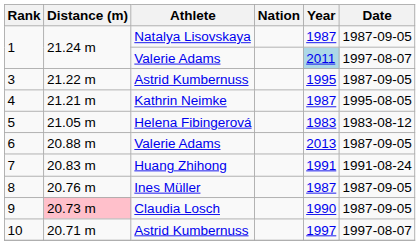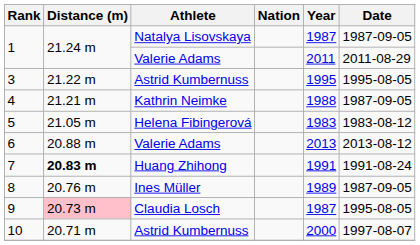 <table class=wikitable style="font-size:95%">
 <tr>
 <th>Rank</th>
 <th>Distance (m)</th>
 <th>Athlete</th>
 <th>Nation</th>
 <th>Year</th>
 <th>Date</th>
 </tr>
 <tr>
 <td rowspan="2">1</td>
 <td rowspan="2">21.24 m</td>
 <td><a href='#'>Natalya Lisovskaya</a></td>
 <td></td>
 <td><a href='#'>1987</a></td>
 <td>1987-09-05</td>
 </tr>
 <tr>
 <td><a href='#'>Valerie Adams</a></td>
 <td></td>
-<td style="background: lightblue;"><a href='#'>2011</a></td>
-<td>1997-08-07</td>
+<td><a href='#'>2011</a></td>
+<td>2011-08-29</td>
 </tr>
 <tr>
 <td>3</td>
 <td>21.22 m</td>
 <td><a href='#'>Astrid Kumbernuss</a></td>
 <td></td>
 <td><a href='#'>1995</a></td>
-<td>1987-09-05</td>
+<td>1995-08-05</td>
 </tr>
 <tr>
 <td>4</td>
 <td>21.21 m</td>
 <td><a href='#'>Kathrin Neimke</a></td>
 <td></td>
-<td><a href='#'>1987</a></td>
-<td>1995-08-05</td>
+<td><a href='#'>1988</a></td>
+<td>1987-09-05</td>
 </tr>
 <tr>
 <td>5</td>
 <td>21.05 m</td>
 <td><a href='#'>Helena Fibingerová</a></td>
 <td></td>
 <td><a href='#'>1983</a></td>
 <td>1983-08-12</td>
 </tr>
 <tr>
 <td>6</td>
 <td>20.88 m</td>
 <td><a href='#'>Valerie Adams</a></td>
 <td></td>
 <td><a href='#'>2013</a></td>
-<td>1987-09-05</td>
+<td>2013-08-12</td>
 </tr>
 <tr>
 <td>7</td>
-<td>20.83 m</td>
+<td><strong>20.83 m</strong></td>
 <td><a href='#'>Huang Zhihong</a></td>
 <td></td>
 <td><a href='#'>1991</a></td>
 <td>1991-08-24</td>
 </tr>
 <tr>
 <td>8</td>
 <td>20.76 m</td>
 <td><a href='#'>Ines Müller</a></td>
 <td></td>
-<td><a href='#'>1987</a></td>
+<td><a href='#'>1989</a></td>
 <td>1987-09-05</td>
 </tr>
 <tr>
 <td>9</td>
 <td style="background: pink;">20.73 m</td>
 <td><a href='#'>Claudia Losch</a></td>
 <td></td>
-<td><a href='#'>1990</a></td>
-<td>1987-09-05</td>
+<td><a href='#'>1987</a></td>
+<td>1995-08-05</td>
 </tr>
 <tr>
 <td>10</td>
 <td>20.71 m</td>
 <td><a href='#'>Astrid Kumbernuss</a></td>
 <td></td>
-<td><a href='#'>1997</a></td>
+<td><a href='#'>2000</a></td>
 <td>1997-08-07</td>
 </tr>
 <tr>
 </tr>
 </table>
